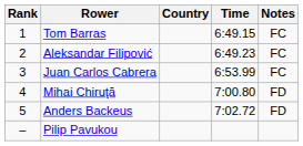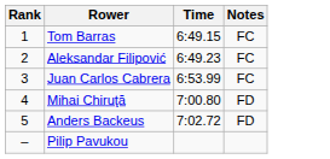 <table class="wikitable" style="text-align:center">
 <tr>
 <th>Rank</th>
 <th>Rower</th>
-<th>Country</th>
 <th>Time</th>
 <th>Notes</th>
 </tr>
 <tr>
 <td>1</td>
 <td align="left"><a href='#'>Tom Barras</a></td>
-<td align="left"></td>
 <td>6:49.15</td>
 <td>FC</td>
 </tr>
 <tr>
 <td>2</td>
 <td align="left"><a href='#'>Aleksandar Filipović</a></td>
-<td align="left"></td>
 <td>6:49.23</td>
 <td>FC</td>
 </tr>
 <tr>
 <td>3</td>
 <td align="left"><a href='#'>Juan Carlos Cabrera</a></td>
-<td align="left"></td>
 <td>6:53.99</td>
 <td>FC</td>
 </tr>
 <tr>
 <td>4</td>
 <td align="left"><a href='#'>Mihai Chiruţă</a></td>
-<td align="left"></td>
 <td>7:00.80</td>
 <td>FD</td>
 </tr>
 <tr>
 <td>5</td>
 <td align="left"><a href='#'>Anders Backeus</a></td>
-<td align="left"></td>
 <td>7:02.72</td>
 <td>FD</td>
 </tr>
 <tr>
 <td>–</td>
 <td align="left"><a href='#'>Pilip Pavukou</a></td>
-<td align="left"></td>
 <td></td>
 <td></td>
 </tr>
 </table>
